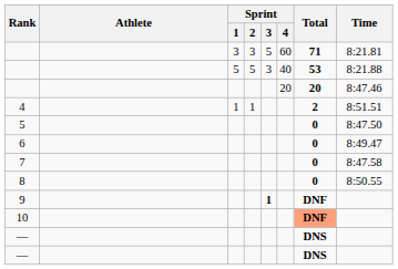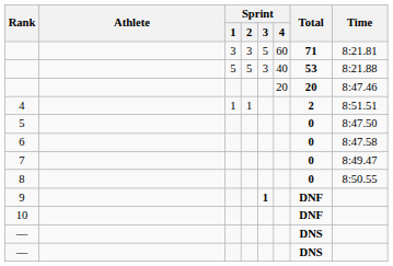 <table class=wikitable style="text-align:center">
 <tr>
 <th rowspan=2 width=40>Rank</th>
 <th rowspan=2 width=250>Athlete</th>
 <th colspan=4>Sprint</th>
 <th rowspan=2 width=50>Total</th>
 <th rowspan=2 width=70>Time</th>
 </tr>
 <tr>
 <th width=15>1</th>
 <th width=15>2</th>
 <th width=15>3</th>
 <th width=15>4</th>
 </tr>
 <tr>
 <td></td>
 <td align=left></td>
 <td>3</td>
 <td>3</td>
 <td>5</td>
 <td>60</td>
 <td><strong>71</strong></td>
 <td>8:21.81</td>
 </tr>
 <tr>
 <td></td>
 <td align=left></td>
 <td>5</td>
 <td>5</td>
 <td>3</td>
 <td>40</td>
 <td><strong>53</strong></td>
 <td>8:21.88</td>
 </tr>
 <tr>
 <td></td>
 <td align=left></td>
 <td></td>
 <td></td>
 <td></td>
 <td>20</td>
 <td><strong>20</strong></td>
 <td>8:47.46</td>
 </tr>
 <tr>
 <td>4</td>
 <td align=left></td>
 <td>1</td>
 <td>1</td>
 <td></td>
 <td></td>
 <td><strong>2</strong></td>
 <td>8:51.51</td>
 </tr>
 <tr>
 <td>5</td>
 <td align=left></td>
 <td></td>
 <td></td>
 <td></td>
 <td></td>
 <td><strong>0</strong></td>
 <td>8:47.50</td>
 </tr>
 <tr>
 <td>6</td>
 <td align=left></td>
 <td></td>
 <td></td>
 <td></td>
 <td></td>
 <td><strong>0</strong></td>
-<td>8:49.47</td>
+<td>8:47.58</td>
 </tr>
 <tr>
 <td>7</td>
 <td align=left></td>
 <td></td>
 <td></td>
 <td></td>
 <td></td>
 <td><strong>0</strong></td>
-<td>8:47.58</td>
+<td>8:49.47</td>
 </tr>
 <tr>
 <td>8</td>
 <td align=left></td>
 <td></td>
 <td></td>
 <td></td>
 <td></td>
 <td><strong>0</strong></td>
 <td>8:50.55</td>
 </tr>
 <tr>
 <td>9</td>
 <td align=left></td>
 <td></td>
 <td></td>
 <td><strong>1</strong></td>
 <td></td>
 <td><strong>DNF</strong></td>
 <td></td>
 </tr>
 <tr>
 <td>10</td>
 <td align=left></td>
 <td></td>
 <td></td>
 <td></td>
 <td></td>
-<td style="background: lightsalmon;"><strong>DNF</strong></td>
+<td><strong>DNF</strong></td>
 <td></td>
 </tr>
 <tr>
 <td>—</td>
 <td align=left></td>
 <td></td>
 <td></td>
 <td></td>
 <td></td>
 <td><strong>DNS</strong></td>
 <td></td>
 </tr>
 <tr>
 <td>—</td>
 <td align=left></td>
 <td></td>
 <td></td>
 <td></td>
 <td></td>
 <td><strong>DNS</strong></td>
 <td></td>
 </tr>
 </table>
